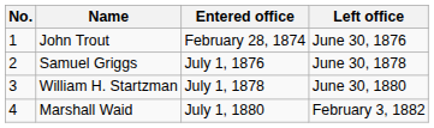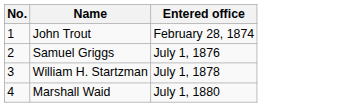 <table class="wikitable">
 <tr>
 <th>No.</th>
 <th>Name</th>
 <th>Entered office</th>
-<th>Left office</th>
 </tr>
 <tr>
 <td>1</td>
 <td>John Trout</td>
 <td>February 28, 1874</td>
-<td>June 30, 1876</td>
 </tr>
 <tr>
 <td>2</td>
 <td>Samuel Griggs</td>
 <td>July 1, 1876</td>
-<td>June 30, 1878</td>
 </tr>
 <tr>
 <td>3</td>
 <td>William H. Startzman</td>
 <td>July 1, 1878</td>
-<td>June 30, 1880</td>
 </tr>
 <tr>
 <td>4</td>
 <td>Marshall Waid</td>
 <td>July 1, 1880</td>
-<td>February 3, 1882</td>
 </tr>
 </table>
